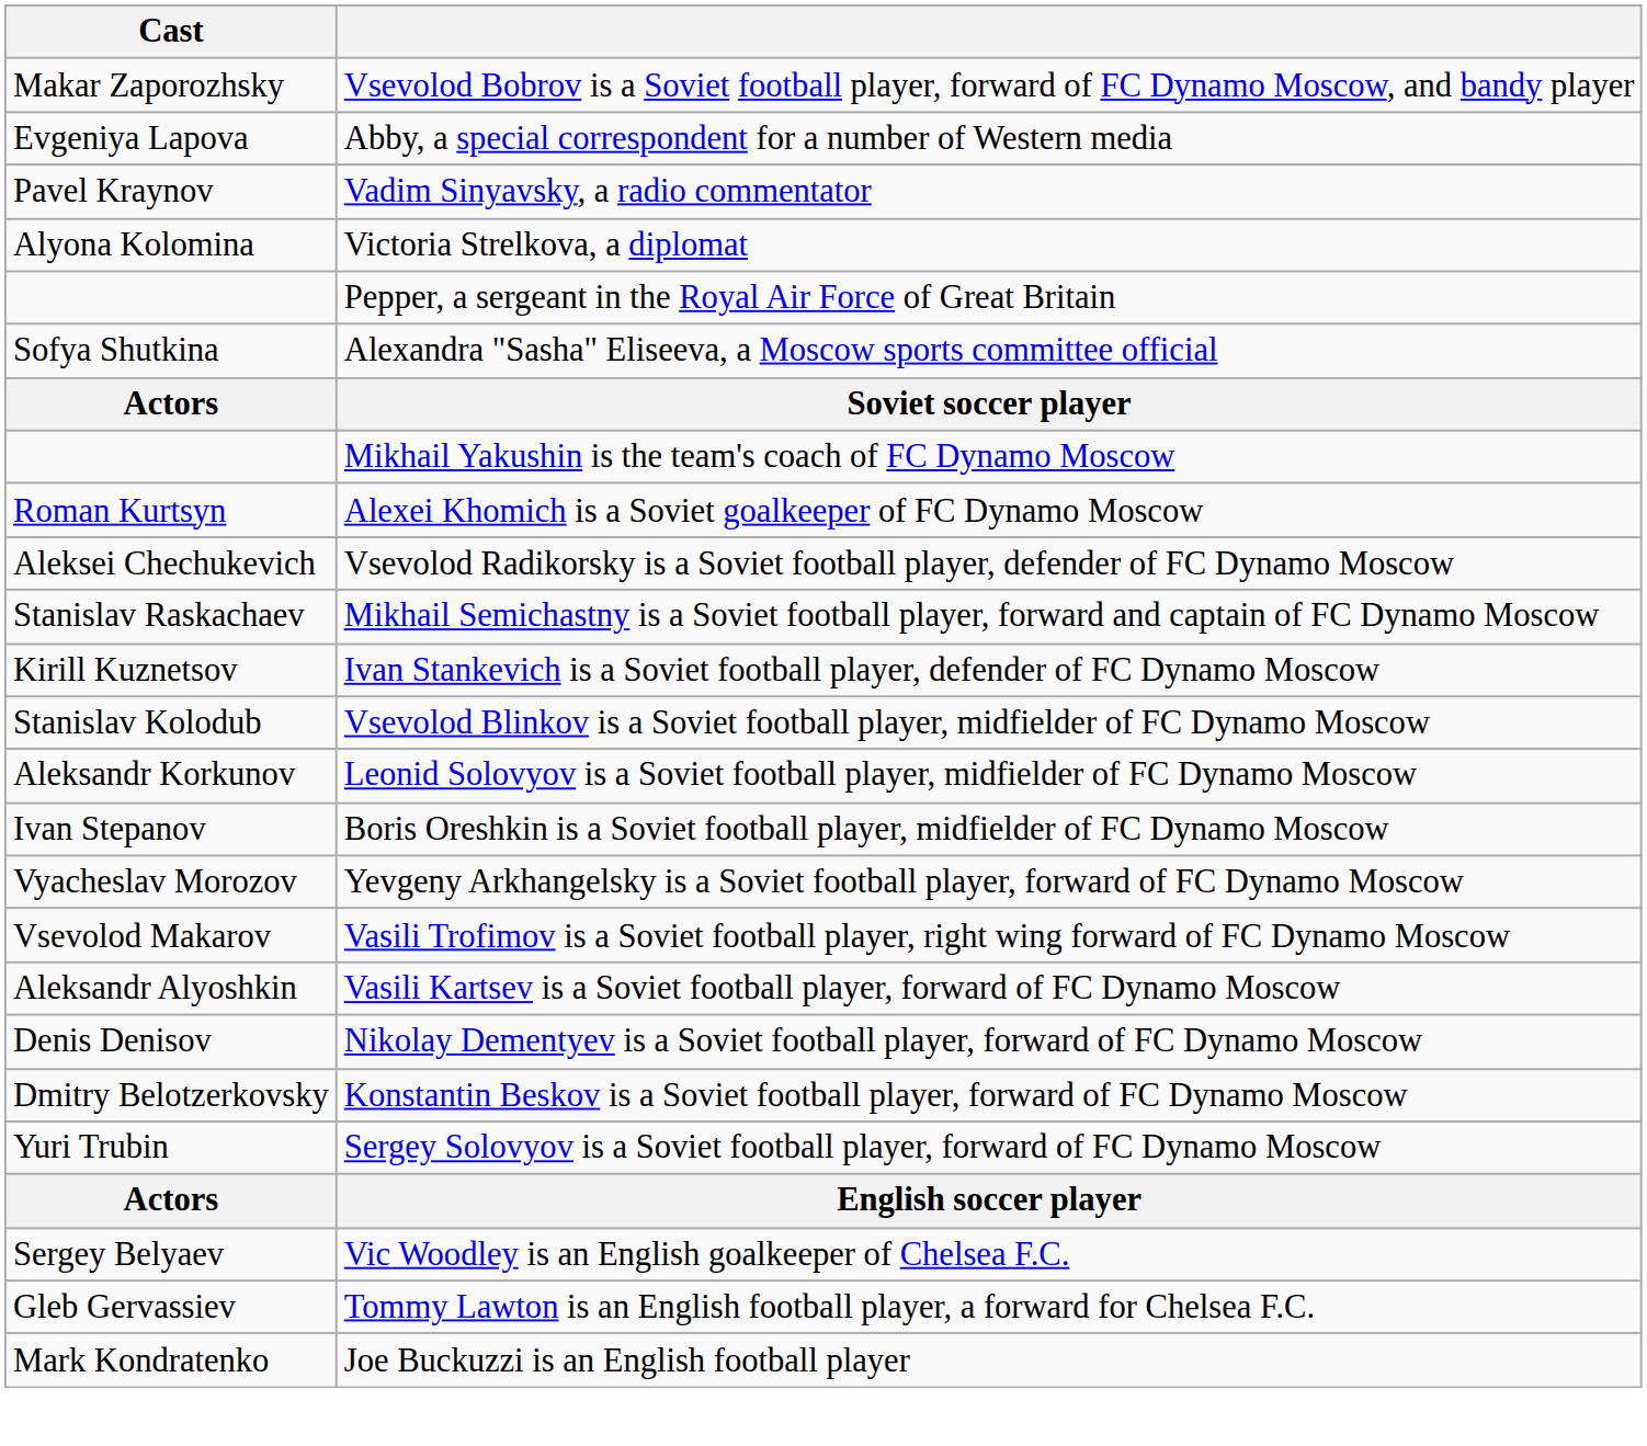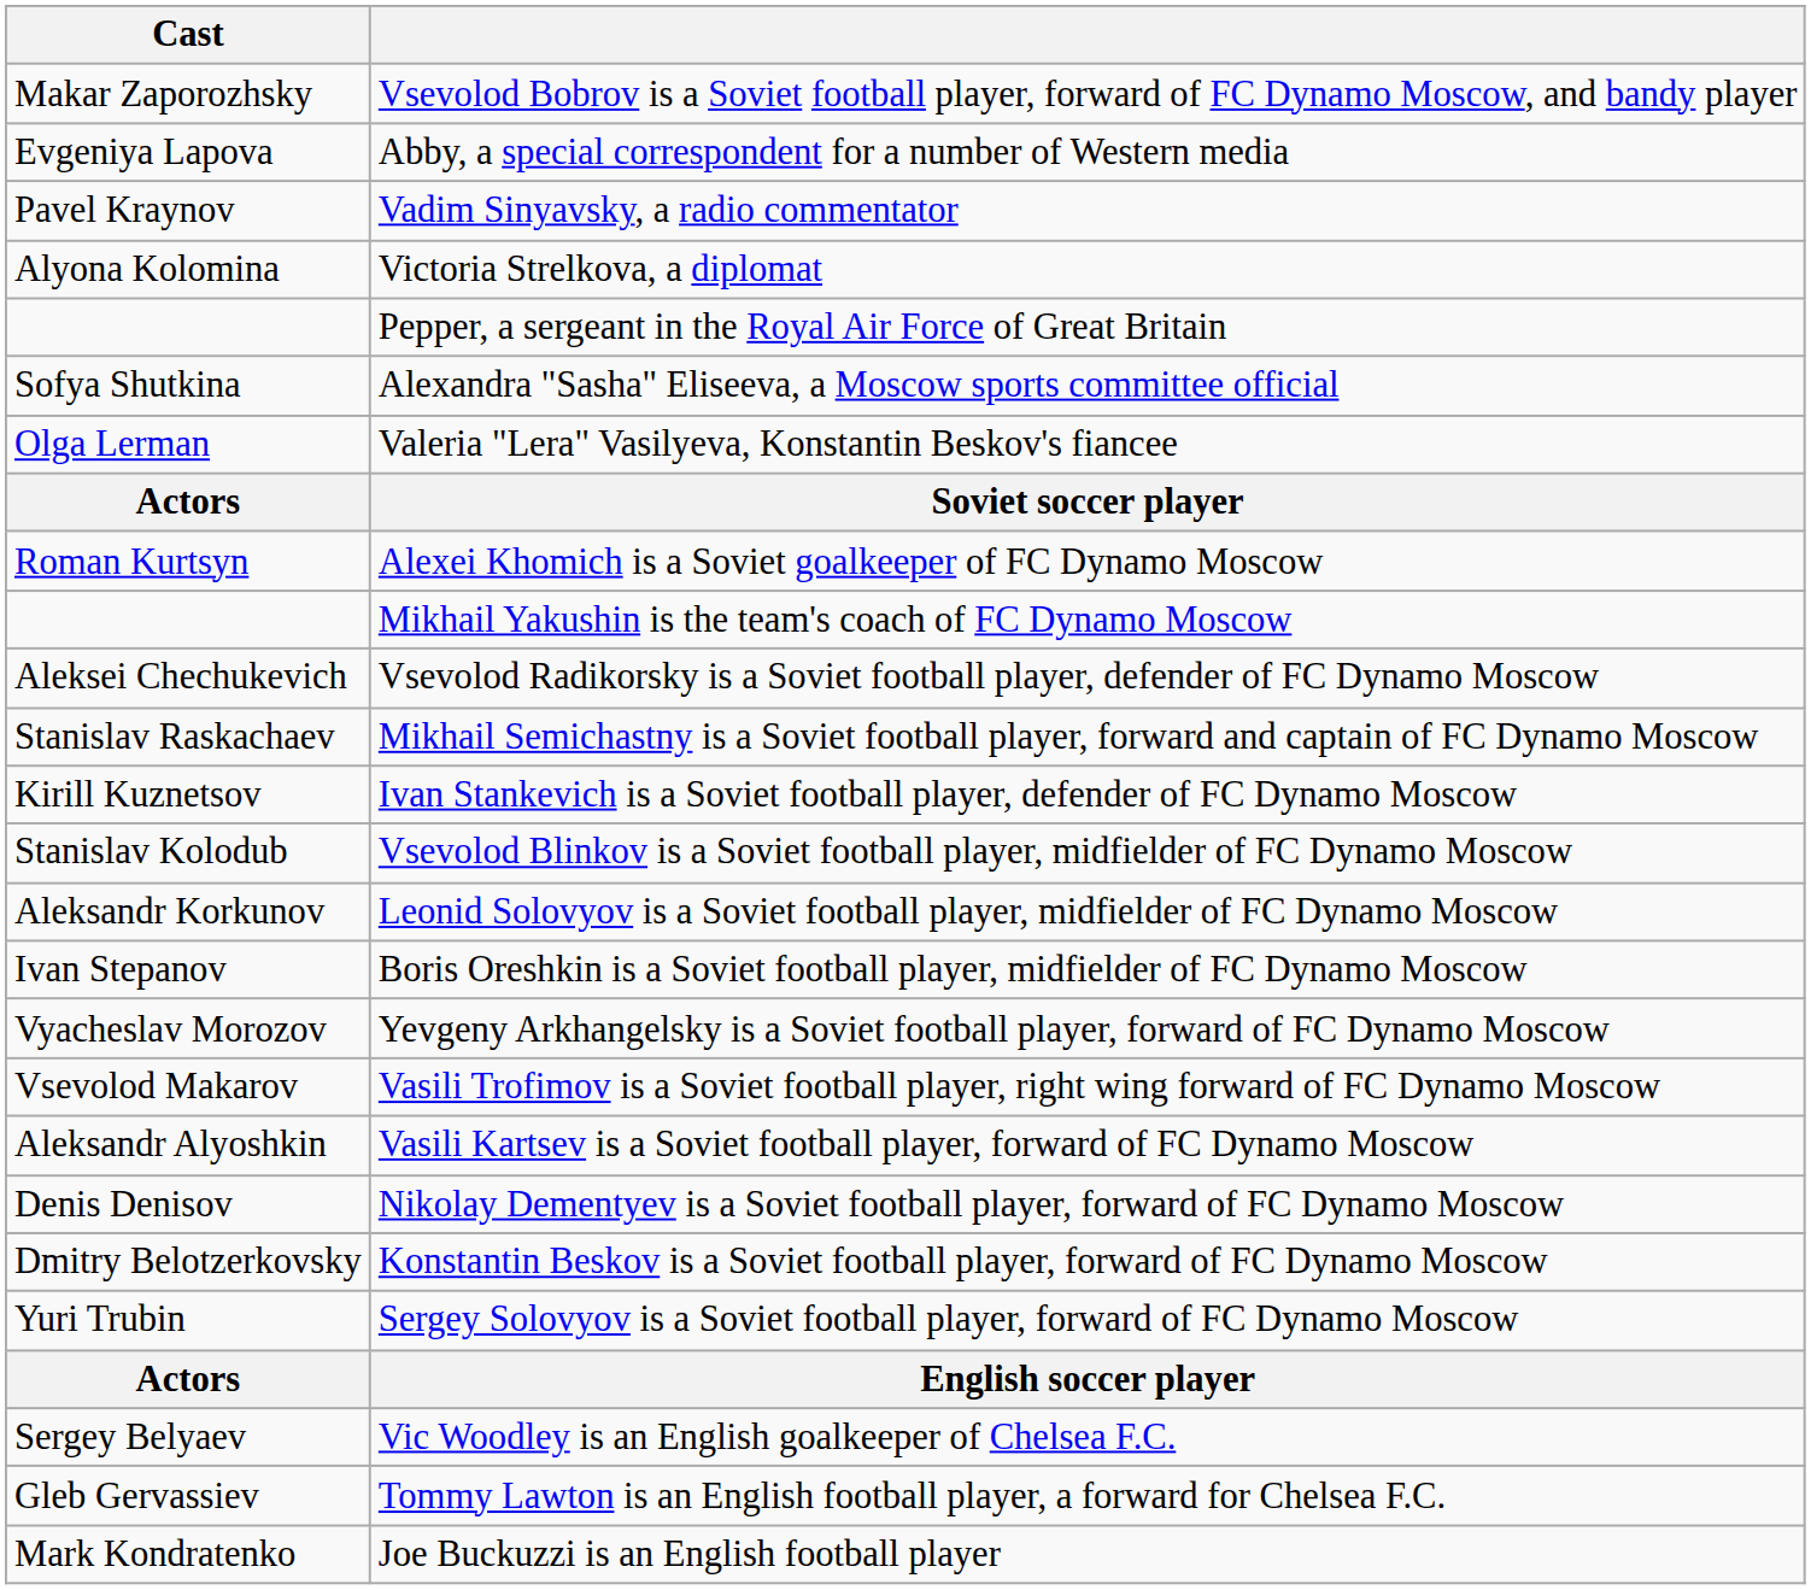 <table class="wikitable">
 <tr>
 <th>Cast</th>
 <th></th>
 </tr>
 <tr>
 <td>Makar Zaporozhsky</td>
 <td><a href='#'>Vsevolod Bobrov</a> is a <a href='#'>Soviet</a> <a href='#'>football</a> player, forward of <a href='#'>FC Dynamo Moscow</a>, and <a href='#'>bandy</a> player</td>
 </tr>
 <tr>
 <td>Evgeniya Lapova</td>
 <td>Abby, a <a href='#'>special correspondent</a> for a number of Western media</td>
 </tr>
 <tr>
 <td>Pavel Kraynov</td>
 <td><a href='#'>Vadim Sinyavsky</a>, a <a href='#'>radio commentator</a></td>
 </tr>
 <tr>
 <td>Alyona Kolomina</td>
 <td>Victoria Strelkova, a <a href='#'>diplomat</a></td>
 </tr>
 <tr>
 <td></td>
 <td>Pepper, a sergeant in the <a href='#'>Royal Air Force</a> of Great Britain</td>
 </tr>
 <tr>
 <td>Sofya Shutkina</td>
 <td>Alexandra "Sasha" Eliseeva, a <a href='#'>Moscow sports committee official</a></td>
 </tr>
 <tr>
+<td><a href='#'>Olga Lerman</a></td>
+<td>Valeria "Lera" Vasilyeva, Konstantin Beskov's fiancee</td>
+</tr>
+<tr>
 <th>Actors</th>
 <th>Soviet soccer player</th>
 </tr>
 <tr>
+<td><a href='#'>Roman Kurtsyn</a></td>
+<td><a href='#'>Alexei Khomich</a> is a Soviet <a href='#'>goalkeeper</a> of FC Dynamo Moscow</td>
+</tr>
+<tr>
 <td></td>
 <td><a href='#'>Mikhail Yakushin</a> is the team's coach of <a href='#'>FC Dynamo Moscow</a></td>
-</tr>
-<tr>
-<td><a href='#'>Roman Kurtsyn</a></td>
-<td><a href='#'>Alexei Khomich</a> is a Soviet <a href='#'>goalkeeper</a> of FC Dynamo Moscow</td>
 </tr>
 <tr>
 <td>Aleksei Chechukevich</td>
 <td>Vsevolod Radikorsky is a Soviet football player, defender of FC Dynamo Moscow</td>
 </tr>
 <tr>
 <td>Stanislav Raskachaev</td>
 <td><a href='#'>Mikhail Semichastny</a> is a Soviet football player, forward and captain of FC Dynamo Moscow</td>
 </tr>
 <tr>
 <td>Kirill Kuznetsov</td>
 <td><a href='#'>Ivan Stankevich</a> is a Soviet football player, defender of FC Dynamo Moscow</td>
 </tr>
 <tr>
 <td>Stanislav Kolodub</td>
 <td><a href='#'>Vsevolod Blinkov</a> is a Soviet football player, midfielder of FC Dynamo Moscow</td>
 </tr>
 <tr>
 <td>Aleksandr Korkunov</td>
 <td><a href='#'>Leonid Solovyov</a> is a Soviet football player, midfielder of FC Dynamo Moscow</td>
 </tr>
 <tr>
 <td>Ivan Stepanov</td>
 <td>Boris Oreshkin  is a Soviet football player, midfielder of FC Dynamo Moscow</td>
 </tr>
 <tr>
 <td>Vyacheslav Morozov</td>
 <td>Yevgeny Arkhangelsky  is a Soviet football player, forward of FC Dynamo Moscow</td>
 </tr>
 <tr>
 <td>Vsevolod Makarov</td>
 <td><a href='#'>Vasili Trofimov</a> is a Soviet football player, right wing forward of FC Dynamo Moscow</td>
 </tr>
 <tr>
 <td>Aleksandr Alyoshkin</td>
 <td><a href='#'>Vasili Kartsev</a> is a Soviet football player, forward of FC Dynamo Moscow</td>
 </tr>
 <tr>
 <td>Denis Denisov</td>
 <td><a href='#'>Nikolay Dementyev</a> is a Soviet football player, forward of FC Dynamo Moscow</td>
 </tr>
 <tr>
 <td>Dmitry Belotzerkovsky</td>
 <td><a href='#'>Konstantin Beskov</a> is a Soviet football player, forward of FC Dynamo Moscow</td>
 </tr>
 <tr>
 <td>Yuri Trubin</td>
 <td><a href='#'>Sergey Solovyov</a> is a Soviet football player, forward of FC Dynamo Moscow</td>
 </tr>
 <tr>
 <th>Actors</th>
 <th>English soccer player</th>
 </tr>
 <tr>
 <td>Sergey Belyaev</td>
 <td><a href='#'>Vic Woodley</a> is an English goalkeeper of <a href='#'>Chelsea F.C.</a></td>
 </tr>
 <tr>
 <td>Gleb Gervassiev</td>
 <td><a href='#'>Tommy Lawton</a> is an English football player, a forward for Chelsea F.C.</td>
 </tr>
 <tr>
 <td>Mark Kondratenko</td>
 <td>Joe Buckuzzi  is an English football player</td>
 </tr>
 </table>
